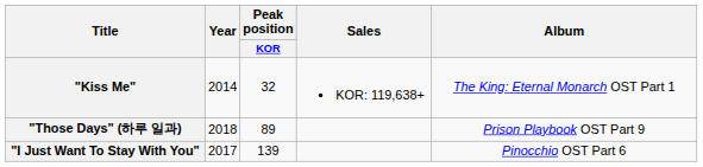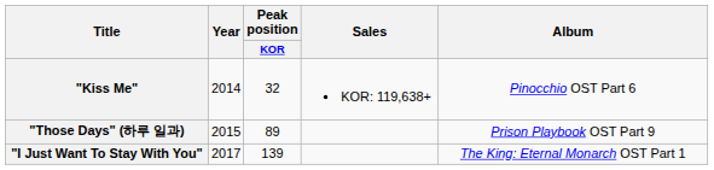 <table class="wikitable plainrowheaders" style="text-align:center">
 <tr>
 <th scope="col" rowspan="2" style="width:15em;">Title</th>
 <th scope="col" rowspan="2" style="width:2em;">Year</th>
 <th scope="col">Peak<br>position</th>
 <th scope="col" rowspan="2" style="width:10em;">Sales</th>
 <th scope="col" rowspan="2" style="width:20em;">Album</th>
 </tr>
 <tr>
 <th style="width:3em;font-size:85%"><a href='#'>KOR</a><br></th>
 </tr>
 <tr>
 <th scope="row">"Kiss Me"</th>
 <td>2014</td>
 <td>32</td>
 <td><br><ul><li>KOR: 119,638+</li></ul></td>
-<td><em><a href='#'>The King: Eternal Monarch</a></em> OST Part 1</td>
+<td><em><a href='#'>Pinocchio</a></em> OST Part 6</td>
 </tr>
 <tr>
 <th scope="row">"Those Days" (하루 일과)</th>
-<td>2018</td>
+<td>2015</td>
 <td>89</td>
 <td></td>
 <td><em><a href='#'>Prison Playbook</a></em> OST Part 9</td>
 </tr>
 <tr>
 <th scope="row">"I Just Want To Stay With You"</th>
 <td>2017</td>
 <td>139</td>
 <td></td>
-<td><em><a href='#'>Pinocchio</a></em> OST Part 6</td>
+<td><em><a href='#'>The King: Eternal Monarch</a></em> OST Part 1</td>
 </tr>
 </table>
